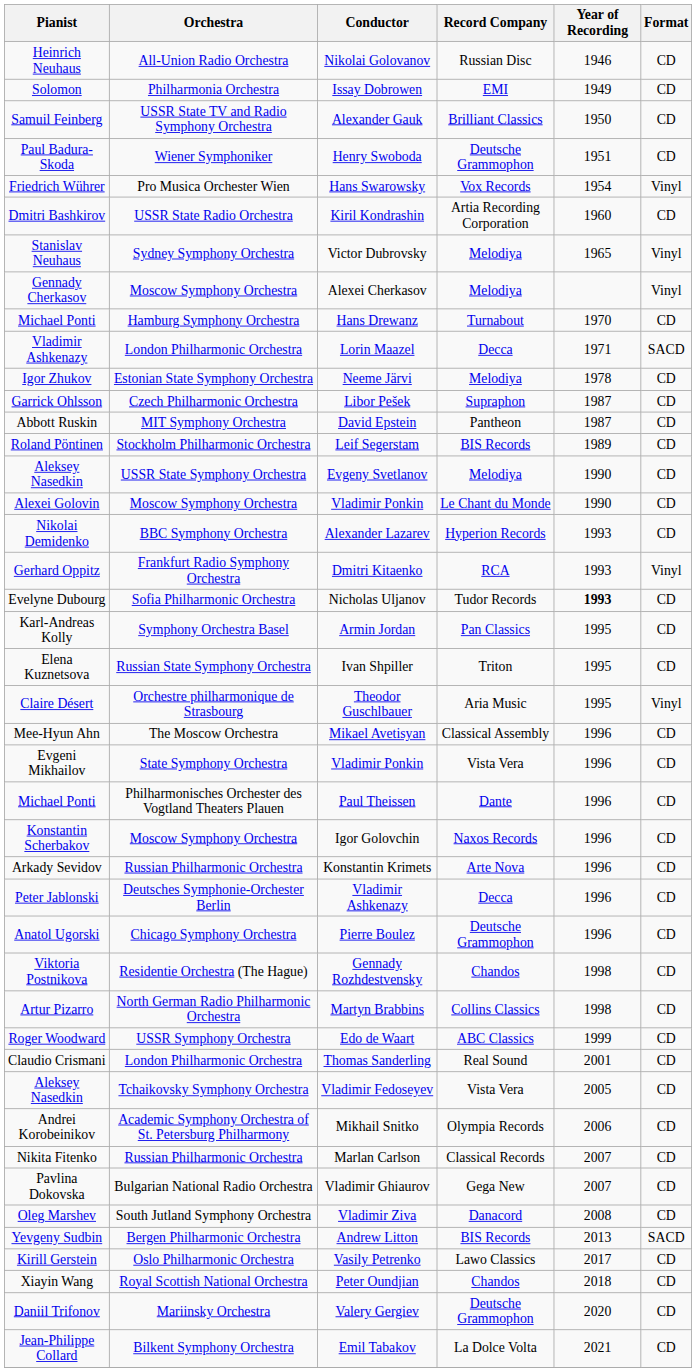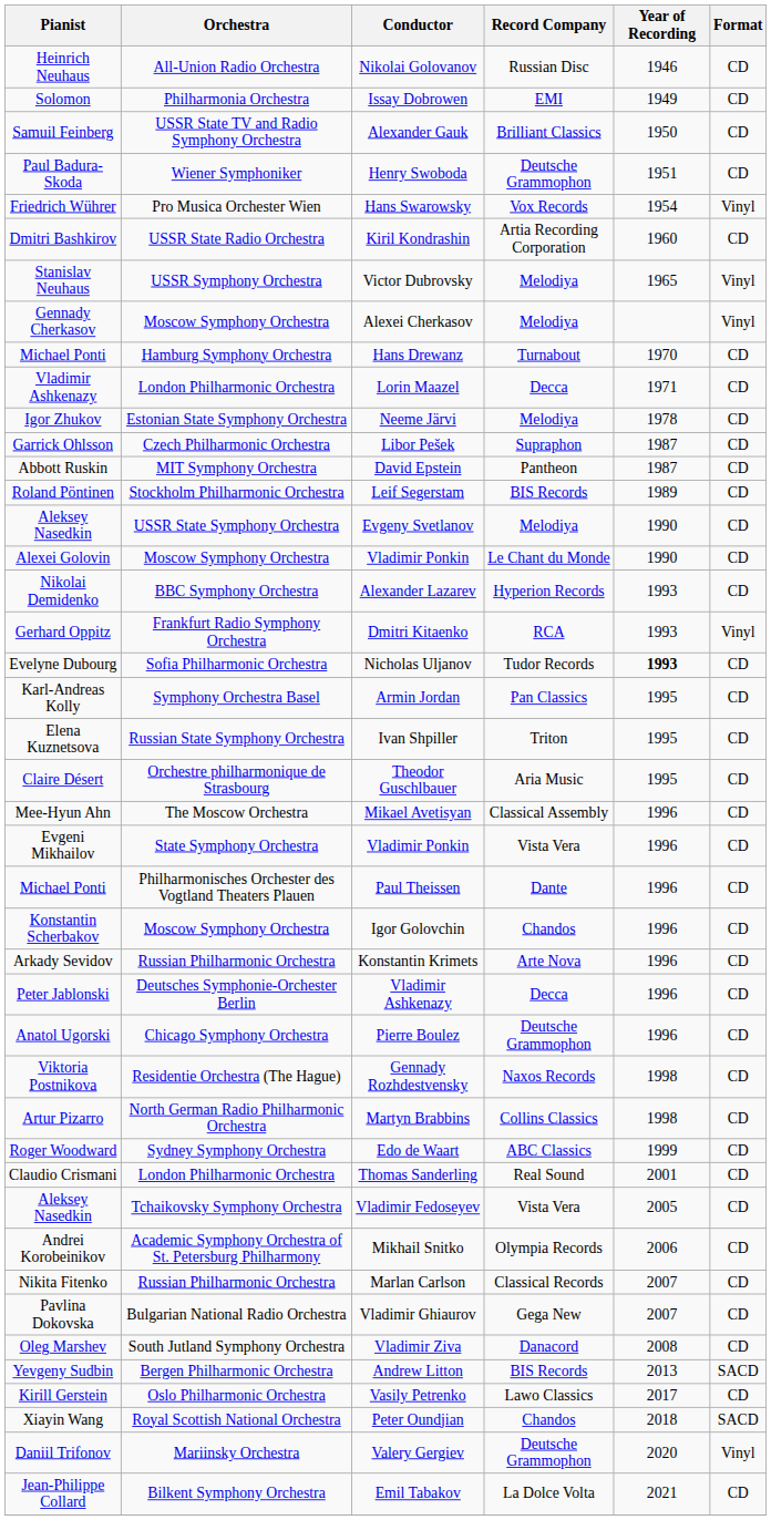 <table class="wikitable" width="800px">
 <tr>
 <th align="center">Pianist</th>
 <th align="center">Orchestra</th>
 <th align="center">Conductor</th>
 <th align="center">Record Company</th>
 <th align="center">Year of Recording</th>
 <th align="center">Format</th>
 </tr>
 <tr>
 <td align="center"><a href='#'>Heinrich Neuhaus</a></td>
 <td align="center"><a href='#'>All-Union Radio Orchestra</a></td>
 <td align="center"><a href='#'>Nikolai Golovanov</a></td>
 <td align="center">Russian Disc</td>
 <td align="center">1946</td>
 <td align="center">CD</td>
 </tr>
 <tr>
 <td align="center"><a href='#'>Solomon</a></td>
 <td align="center"><a href='#'>Philharmonia Orchestra</a></td>
 <td align="center"><a href='#'>Issay Dobrowen</a></td>
 <td align="center"><a href='#'>EMI</a></td>
 <td align="center">1949</td>
 <td align="center">CD</td>
 </tr>
 <tr>
 <td align="center"><a href='#'>Samuil Feinberg</a></td>
 <td align="center"><a href='#'>USSR State TV and Radio Symphony Orchestra</a></td>
 <td align="center"><a href='#'>Alexander Gauk</a></td>
 <td align="center"><a href='#'>Brilliant Classics</a></td>
 <td align="center">1950</td>
 <td align="center">CD</td>
 </tr>
 <tr>
 <td align="center"><a href='#'>Paul Badura-Skoda</a></td>
 <td align="center"><a href='#'>Wiener Symphoniker</a></td>
 <td align="center"><a href='#'>Henry Swoboda</a></td>
 <td align="center"><a href='#'>Deutsche Grammophon</a></td>
 <td align="center">1951</td>
 <td align="center">CD</td>
 </tr>
 <tr>
 <td align="center"><a href='#'>Friedrich Wührer</a></td>
 <td align="center">Pro Musica Orchester Wien</td>
 <td align="center"><a href='#'>Hans Swarowsky</a></td>
 <td align="center"><a href='#'>Vox Records</a></td>
 <td align="center">1954</td>
 <td align="center">Vinyl</td>
 </tr>
 <tr>
 <td align="center"><a href='#'>Dmitri Bashkirov</a></td>
 <td align="center"><a href='#'>USSR State Radio Orchestra</a></td>
 <td align="center"><a href='#'>Kiril Kondrashin</a></td>
 <td align="center">Artia Recording Corporation</td>
 <td align="center">1960</td>
 <td align="center">CD</td>
 </tr>
 <tr>
 <td align="center"><a href='#'>Stanislav Neuhaus</a></td>
-<td align="center"><a href='#'>Sydney Symphony Orchestra</a></td>
+<td align="center"><a href='#'>USSR Symphony Orchestra</a></td>
 <td align="center">Victor Dubrovsky</td>
 <td align="center"><a href='#'>Melodiya</a></td>
 <td align="center">1965</td>
 <td align="center">Vinyl</td>
 </tr>
 <tr>
 <td align="center"><a href='#'>Gennady Cherkasov</a></td>
 <td align="center"><a href='#'>Moscow Symphony Orchestra</a></td>
 <td align="center">Alexei Cherkasov</td>
 <td align="center"><a href='#'>Melodiya</a></td>
 <td align="center"></td>
 <td align="center">Vinyl</td>
 </tr>
 <tr>
 <td align="center"><a href='#'>Michael Ponti</a></td>
 <td align="center"><a href='#'>Hamburg Symphony Orchestra</a></td>
 <td align="center"><a href='#'>Hans Drewanz</a></td>
 <td align="center"><a href='#'>Turnabout</a></td>
 <td align="center">1970</td>
 <td align="center">CD</td>
 </tr>
 <tr>
 <td align="center"><a href='#'>Vladimir Ashkenazy</a></td>
 <td align="center"><a href='#'>London Philharmonic Orchestra</a></td>
 <td align="center"><a href='#'>Lorin Maazel</a></td>
 <td align="center"><a href='#'>Decca</a></td>
 <td align="center">1971</td>
-<td align="center">SACD</td>
+<td align="center">CD</td>
 </tr>
 <tr>
 <td align="center"><a href='#'>Igor Zhukov</a></td>
 <td align="center"><a href='#'>Estonian State Symphony Orchestra</a></td>
 <td align="center"><a href='#'>Neeme Järvi</a></td>
 <td align="center"><a href='#'>Melodiya</a></td>
 <td align="center">1978</td>
 <td align="center">CD</td>
 </tr>
 <tr>
 <td align="center"><a href='#'>Garrick Ohlsson</a></td>
 <td align="center"><a href='#'>Czech Philharmonic Orchestra</a></td>
 <td align="center"><a href='#'>Libor Pešek</a></td>
 <td align="center"><a href='#'>Supraphon</a></td>
 <td align="center">1987</td>
 <td align="center">CD</td>
 </tr>
 <tr>
 <td align="center">Abbott Ruskin</td>
 <td align="center"><a href='#'>MIT Symphony Orchestra</a></td>
 <td align="center"><a href='#'>David Epstein</a></td>
 <td align="center">Pantheon</td>
 <td align="center">1987</td>
 <td align="center">CD</td>
 </tr>
 <tr>
 <td align="center"><a href='#'>Roland Pöntinen</a></td>
 <td align="center"><a href='#'>Stockholm Philharmonic Orchestra</a></td>
 <td align="center"><a href='#'>Leif Segerstam</a></td>
 <td align="center"><a href='#'>BIS Records</a></td>
 <td align="center">1989</td>
 <td align="center">CD</td>
 </tr>
 <tr>
 <td align="center"><a href='#'>Aleksey Nasedkin</a></td>
 <td align="center"><a href='#'>USSR State Symphony Orchestra</a></td>
 <td align="center"><a href='#'>Evgeny Svetlanov</a></td>
 <td align="center"><a href='#'>Melodiya</a></td>
 <td align="center">1990</td>
 <td align="center">CD</td>
 </tr>
 <tr>
 <td align="center"><a href='#'>Alexei Golovin</a></td>
 <td align="center"><a href='#'>Moscow Symphony Orchestra</a></td>
 <td align="center"><a href='#'>Vladimir Ponkin</a></td>
 <td align="center"><a href='#'>Le Chant du Monde</a></td>
 <td align="center">1990</td>
 <td align="center">CD</td>
 </tr>
 <tr>
 <td align="center"><a href='#'>Nikolai Demidenko</a></td>
 <td align="center"><a href='#'>BBC Symphony Orchestra</a></td>
 <td align="center"><a href='#'>Alexander Lazarev</a></td>
 <td align="center"><a href='#'>Hyperion Records</a></td>
 <td align="center">1993</td>
 <td align="center">CD</td>
 </tr>
 <tr>
 <td align="center"><a href='#'>Gerhard Oppitz</a></td>
 <td align="center"><a href='#'>Frankfurt Radio Symphony Orchestra</a></td>
 <td align="center"><a href='#'>Dmitri Kitaenko</a></td>
 <td align="center"><a href='#'>RCA</a></td>
 <td align="center">1993</td>
 <td align="center">Vinyl</td>
 </tr>
 <tr>
 <td align="center">Evelyne Dubourg</td>
 <td align="center"><a href='#'>Sofia Philharmonic Orchestra</a></td>
 <td align="center">Nicholas Uljanov</td>
 <td align="center">Tudor Records</td>
 <td align="center"><strong>1993</strong></td>
 <td align="center">CD</td>
 </tr>
 <tr>
 <td align="center">Karl-Andreas Kolly</td>
 <td align="center"><a href='#'>Symphony Orchestra Basel</a></td>
 <td align="center"><a href='#'>Armin Jordan</a></td>
 <td align="center"><a href='#'>Pan Classics</a></td>
 <td align="center">1995</td>
 <td align="center">CD</td>
 </tr>
 <tr>
 <td align="center">Elena Kuznetsova</td>
 <td align="center"><a href='#'>Russian State Symphony Orchestra</a></td>
 <td align="center">Ivan Shpiller</td>
 <td align="center">Triton</td>
 <td align="center">1995</td>
 <td align="center">CD</td>
 </tr>
 <tr>
 <td align="center"><a href='#'>Claire Désert</a></td>
 <td align="center"><a href='#'>Orchestre philharmonique de Strasbourg</a></td>
 <td align="center"><a href='#'>Theodor Guschlbauer</a></td>
 <td align="center">Aria Music</td>
 <td align="center">1995</td>
-<td align="center">Vinyl</td>
+<td align="center">CD</td>
 </tr>
 <tr>
 <td align="center">Mee-Hyun Ahn</td>
 <td align="center">The Moscow Orchestra</td>
 <td align="center"><a href='#'>Mikael Avetisyan</a></td>
 <td align="center">Classical Assembly</td>
 <td align="center">1996</td>
 <td align="center">CD</td>
 </tr>
 <tr>
 <td align="center">Evgeni Mikhailov</td>
 <td align="center"><a href='#'>State Symphony Orchestra</a></td>
 <td align="center"><a href='#'>Vladimir Ponkin</a></td>
 <td align="center">Vista Vera</td>
 <td align="center">1996</td>
 <td align="center">CD</td>
 </tr>
 <tr>
 <td align="center"><a href='#'>Michael Ponti</a></td>
 <td align="center">Philharmonisches Orchester des Vogtland Theaters Plauen</td>
 <td align="center"><a href='#'>Paul Theissen</a></td>
 <td align="center"><a href='#'>Dante</a></td>
 <td align="center">1996</td>
 <td align="center">CD</td>
 </tr>
 <tr>
 <td align="center"><a href='#'>Konstantin Scherbakov</a></td>
 <td align="center"><a href='#'>Moscow Symphony Orchestra</a></td>
 <td align="center">Igor Golovchin</td>
-<td align="center"><a href='#'>Naxos Records</a></td>
+<td align="center"><a href='#'>Chandos</a></td>
 <td align="center">1996</td>
 <td align="center">CD</td>
 </tr>
 <tr>
 <td align="center">Arkady Sevidov</td>
 <td align="center"><a href='#'>Russian Philharmonic Orchestra</a></td>
 <td align="center">Konstantin Krimets</td>
 <td align="center"><a href='#'>Arte Nova</a></td>
 <td align="center">1996</td>
 <td align="center">CD</td>
 </tr>
 <tr>
 <td align="center"><a href='#'>Peter Jablonski</a></td>
 <td align="center"><a href='#'>Deutsches Symphonie-Orchester Berlin</a></td>
 <td align="center"><a href='#'>Vladimir Ashkenazy</a></td>
 <td align="center"><a href='#'>Decca</a></td>
 <td align="center">1996</td>
 <td align="center">CD</td>
 </tr>
 <tr>
 <td align="center"><a href='#'>Anatol Ugorski</a></td>
 <td align="center"><a href='#'>Chicago Symphony Orchestra</a></td>
 <td align="center"><a href='#'>Pierre Boulez</a></td>
 <td align="center"><a href='#'>Deutsche Grammophon</a></td>
 <td align="center">1996</td>
 <td align="center">CD</td>
 </tr>
 <tr>
 <td align="center"><a href='#'>Viktoria Postnikova</a></td>
 <td align="center"><a href='#'>Residentie Orchestra</a> (The Hague)</td>
 <td align="center"><a href='#'>Gennady Rozhdestvensky</a></td>
-<td align="center"><a href='#'>Chandos</a></td>
+<td align="center"><a href='#'>Naxos Records</a></td>
 <td align="center">1998</td>
 <td align="center">CD</td>
 </tr>
 <tr>
 <td align="center"><a href='#'>Artur Pizarro</a></td>
 <td align="center"><a href='#'>North German Radio Philharmonic Orchestra</a></td>
 <td align="center"><a href='#'>Martyn Brabbins</a></td>
 <td align="center"><a href='#'>Collins Classics</a></td>
 <td align="center">1998</td>
 <td align="center">CD</td>
 </tr>
 <tr>
 <td align="center"><a href='#'>Roger Woodward</a></td>
-<td align="center"><a href='#'>USSR Symphony Orchestra</a></td>
+<td align="center"><a href='#'>Sydney Symphony Orchestra</a></td>
 <td align="center"><a href='#'>Edo de Waart</a></td>
 <td align="center"><a href='#'>ABC Classics</a></td>
 <td align="center">1999</td>
 <td align="center">CD</td>
 </tr>
 <tr>
 <td align="center">Claudio Crismani</td>
 <td align="center"><a href='#'>London Philharmonic Orchestra</a></td>
 <td align="center"><a href='#'>Thomas Sanderling</a></td>
 <td align="center">Real Sound</td>
 <td align="center">2001</td>
 <td align="center">CD</td>
 </tr>
 <tr>
 <td align="center"><a href='#'>Aleksey Nasedkin</a></td>
 <td align="center"><a href='#'>Tchaikovsky Symphony Orchestra</a></td>
 <td align="center"><a href='#'>Vladimir Fedoseyev</a></td>
 <td align="center">Vista Vera</td>
 <td align="center">2005</td>
 <td align="center">CD</td>
 </tr>
 <tr>
 <td align="center">Andrei Korobeinikov</td>
 <td align="center"><a href='#'>Academic Symphony Orchestra of St. Petersburg Philharmony</a></td>
 <td align="center">Mikhail Snitko</td>
 <td align="center">Olympia Records</td>
 <td align="center">2006</td>
 <td align="center">CD</td>
 </tr>
 <tr>
 <td align="center">Nikita Fitenko</td>
 <td align="center"><a href='#'>Russian Philharmonic Orchestra</a></td>
 <td align="center">Marlan Carlson</td>
 <td align="center">Classical Records</td>
 <td align="center">2007</td>
 <td align="center">CD</td>
 </tr>
 <tr>
 <td align="center">Pavlina Dokovska</td>
 <td align="center">Bulgarian National Radio Orchestra</td>
 <td align="center">Vladimir Ghiaurov</td>
 <td align="center">Gega New</td>
 <td align="center">2007</td>
 <td align="center">CD</td>
 </tr>
 <tr>
 <td align="center"><a href='#'>Oleg Marshev</a></td>
 <td align="center">South Jutland Symphony Orchestra</td>
 <td align="center"><a href='#'>Vladimir Ziva</a></td>
 <td align="center"><a href='#'>Danacord</a></td>
 <td align="center">2008</td>
 <td align="center">CD</td>
 </tr>
 <tr>
 <td align="center"><a href='#'>Yevgeny Sudbin</a></td>
 <td align="center"><a href='#'>Bergen Philharmonic Orchestra</a></td>
 <td align="center"><a href='#'>Andrew Litton</a></td>
 <td align="center"><a href='#'>BIS Records</a></td>
 <td align="center">2013</td>
 <td align="center">SACD</td>
 </tr>
 <tr>
 <td align="center"><a href='#'>Kirill Gerstein</a></td>
 <td align="center"><a href='#'>Oslo Philharmonic Orchestra</a></td>
 <td align="center"><a href='#'>Vasily Petrenko</a></td>
 <td align="center">Lawo Classics</td>
 <td align="center">2017</td>
 <td align="center">CD</td>
 </tr>
 <tr>
 <td align="center">Xiayin Wang</td>
 <td align="center"><a href='#'>Royal Scottish National Orchestra</a></td>
 <td align="center"><a href='#'>Peter Oundjian</a></td>
 <td align="center"><a href='#'>Chandos</a></td>
 <td align="center">2018</td>
-<td align="center">CD</td>
+<td align="center">SACD</td>
 </tr>
 <tr>
 <td align="center"><a href='#'>Daniil Trifonov</a></td>
 <td align="center"><a href='#'>Mariinsky Orchestra</a></td>
 <td align="center"><a href='#'>Valery Gergiev</a></td>
 <td align="center"><a href='#'>Deutsche Grammophon</a></td>
 <td align="center">2020</td>
-<td align="center">CD</td>
+<td align="center">Vinyl</td>
 </tr>
 <tr>
 <td align="center"><a href='#'>Jean-Philippe Collard</a></td>
 <td align="center"><a href='#'>Bilkent Symphony Orchestra</a></td>
 <td align="center"><a href='#'>Emil Tabakov</a></td>
 <td align="center">La Dolce Volta</td>
 <td align="center">2021</td>
 <td align="center">CD</td>
 </tr>
 <tr>
 </tr>
 </table>
